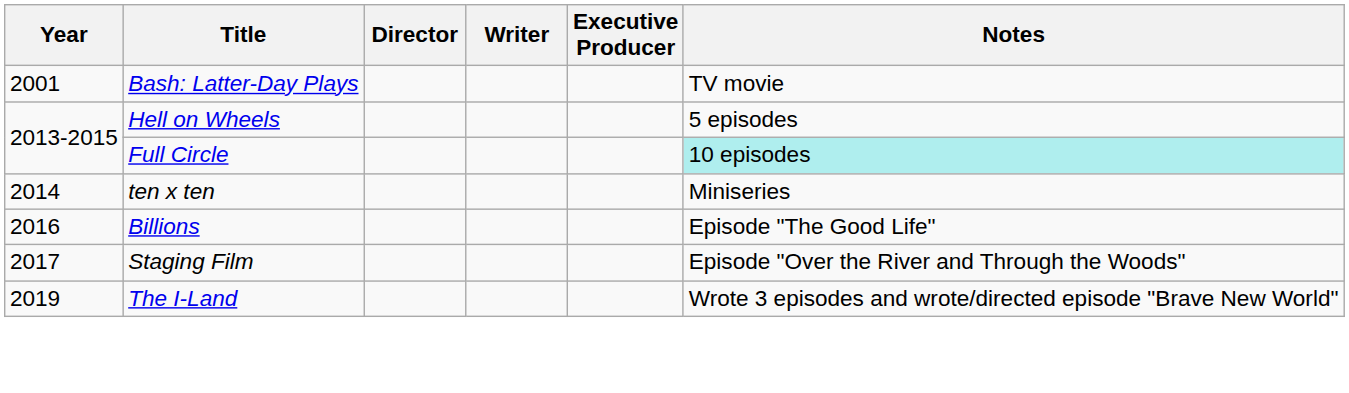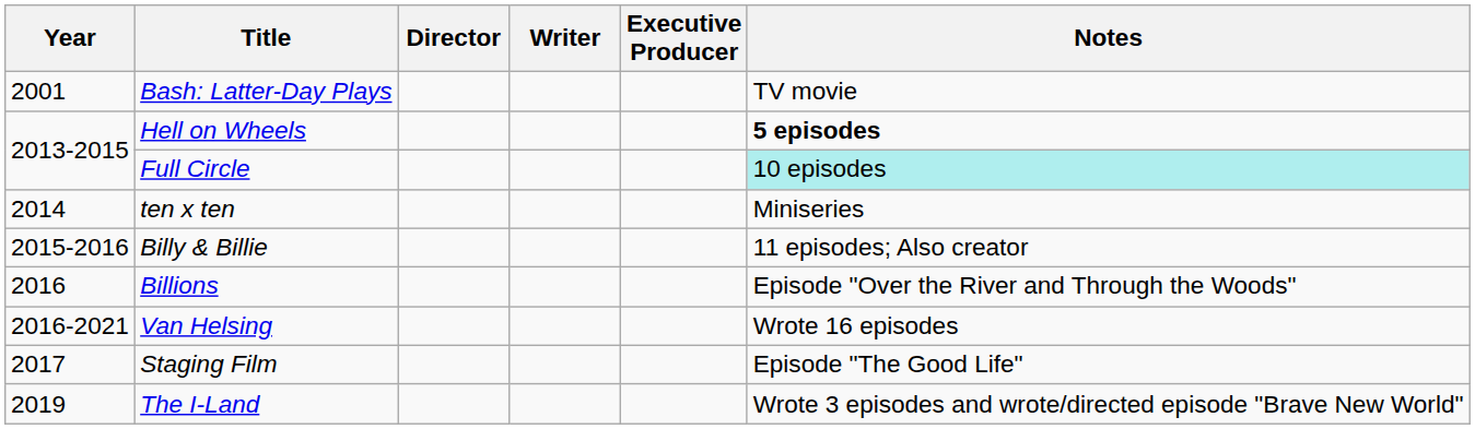 <table class="wikitable">
 <tr>
 <th>Year</th>
 <th>Title</th>
 <th width=65>Director</th>
 <th width=65>Writer</th>
 <th>Executive<br>Producer</th>
 <th>Notes</th>
 </tr>
 <tr>
 <td>2001</td>
 <td><em><a href='#'>Bash: Latter-Day Plays</a></em></td>
 <td></td>
 <td></td>
 <td></td>
 <td>TV movie</td>
 </tr>
 <tr>
 <td rowspan=2>2013-2015</td>
 <td><em><a href='#'>Hell on Wheels</a></em></td>
 <td></td>
 <td></td>
 <td></td>
-<td>5 episodes</td>
+<td><strong>5 episodes</strong></td>
 </tr>
 <tr>
 <td><em><a href='#'>Full Circle</a></em></td>
 <td></td>
 <td></td>
 <td></td>
 <td style="background: paleturquoise;">10 episodes</td>
 </tr>
 <tr>
 <td>2014</td>
 <td><em>ten x ten</em></td>
 <td></td>
 <td></td>
 <td></td>
 <td>Miniseries</td>
 </tr>
 <tr>
+<td>2015-2016</td>
+<td><em>Billy & Billie</em></td>
+<td></td>
+<td></td>
+<td></td>
+<td>11 episodes; Also creator</td>
+</tr>
+<tr>
 <td>2016</td>
 <td><em><a href='#'>Billions</a></em></td>
 <td></td>
 <td></td>
 <td></td>
-<td>Episode "The Good Life"</td>
+<td>Episode "Over the River and Through the Woods"</td>
+</tr>
+<tr>
+<td>2016-2021</td>
+<td><em><a href='#'>Van Helsing</a></em></td>
+<td></td>
+<td></td>
+<td></td>
+<td>Wrote 16 episodes</td>
 </tr>
 <tr>
 <td>2017</td>
 <td><em>Staging Film</em></td>
 <td></td>
 <td></td>
 <td></td>
-<td>Episode "Over the River and Through the Woods"</td>
+<td>Episode "The Good Life"</td>
 </tr>
 <tr>
 <td>2019</td>
 <td><em><a href='#'>The I-Land</a></em></td>
 <td></td>
 <td></td>
 <td></td>
 <td>Wrote 3 episodes and wrote/directed episode "Brave New World"</td>
 </tr>
 </table>
